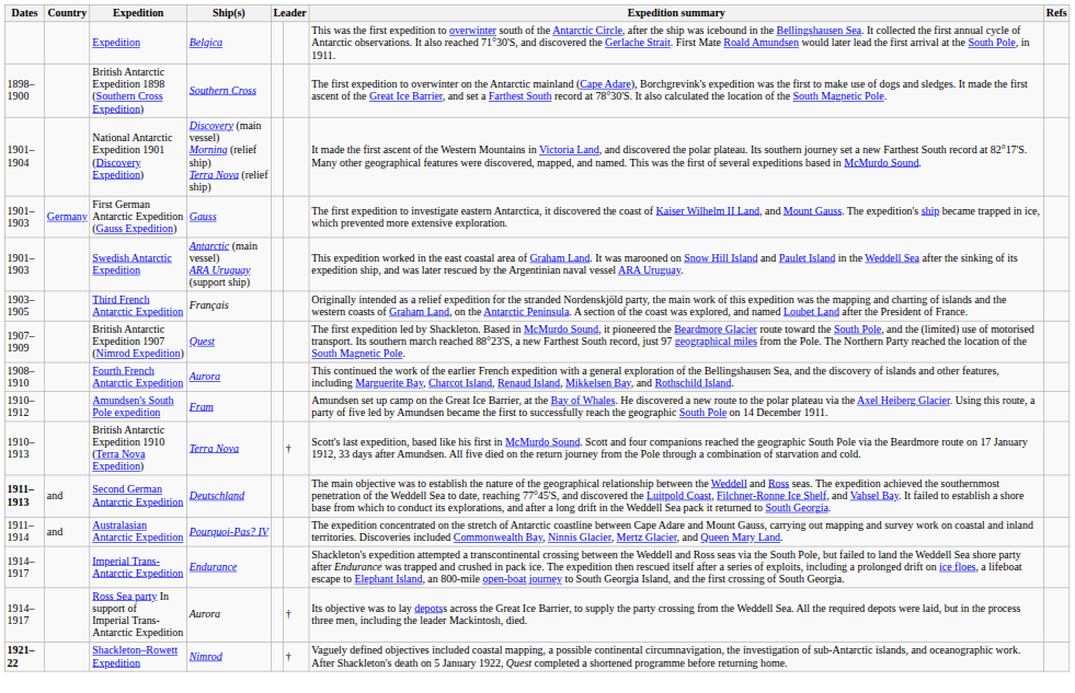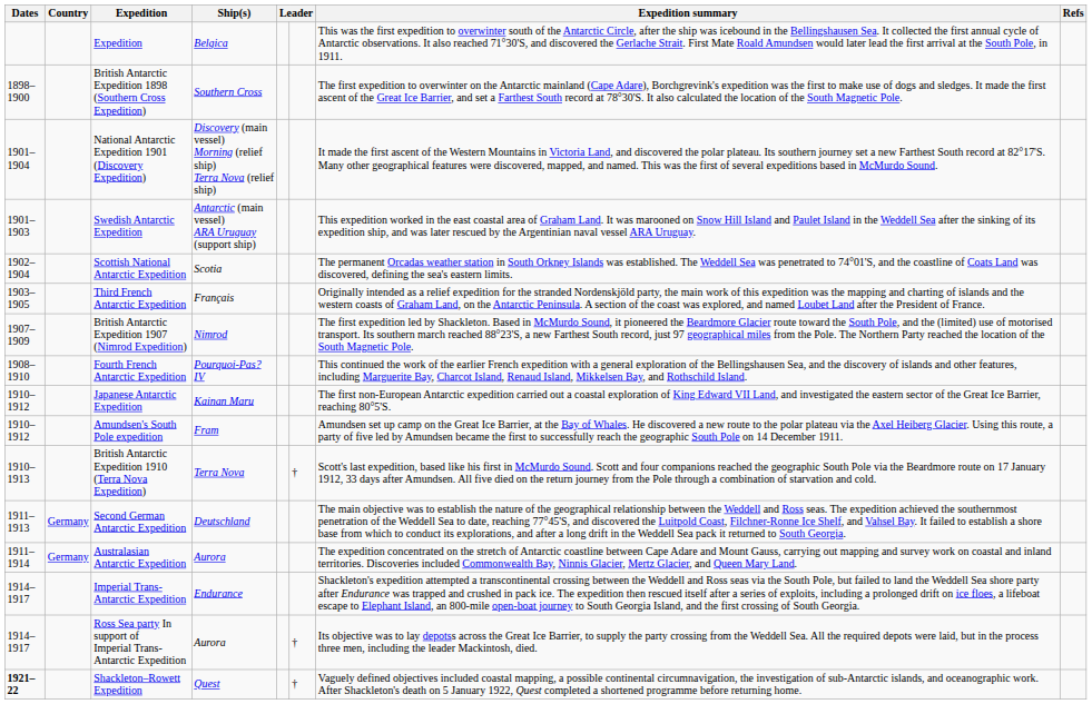 <table class="wikitable sortable">
 <tr>
 <th scope="col">Dates</th>
 <th scope="col">Country</th>
 <th scope="col">Expedition </th>
 <th scope="col">Ship(s)</th>
 <th scope="col" colspan="2">Leader</th>
 <th scope="col" class="unsortable">Expedition summary</th>
 <th scope="col" class="unsortable">Refs</th>
 </tr>
 <tr | scope="row">
 <td></td>
 <td></td>
 <td><a href='#'> Expedition</a></td>
 <td><em><a href='#'>Belgica</a></em></td>
 <td></td>
 <td></td>
 <td>This was the first expedition to <a href='#'>overwinter</a> south of the <a href='#'>Antarctic Circle</a>, after the ship was icebound in the <a href='#'>Bellingshausen Sea</a>. It collected the first annual cycle of Antarctic observations. It also reached 71°30'S, and discovered the <a href='#'>Gerlache Strait</a>. First Mate <a href='#'>Roald Amundsen</a> would later lead the first arrival at the <a href='#'>South Pole</a>, in 1911.</td>
 <td></td>
 </tr>
 <tr | scope="row">
 <td>1898–1900</td>
 <td></td>
 <td>British Antarctic Expedition 1898<br>(<a href='#'>Southern Cross Expedition</a>)</td>
 <td><a href='#'><em>Southern Cross</em></a></td>
 <td></td>
 <td></td>
 <td>The first expedition to overwinter on the Antarctic mainland (<a href='#'>Cape Adare</a>), Borchgrevink's expedition was the first to make use of dogs and sledges. It made the first ascent of the <a href='#'>Great Ice Barrier</a>, and set a <a href='#'>Farthest South</a> record at 78°30'S. It also calculated the location of the <a href='#'>South Magnetic Pole</a>.</td>
 <td></td>
 </tr>
 <tr | scope="row">
 <td>1901–1904</td>
 <td></td>
 <td>National Antarctic Expedition 1901<br>(<a href='#'>Discovery Expedition</a>)</td>
 <td><em><a href='#'>Discovery</a></em> (main vessel)<br><em><a href='#'>Morning</a></em> (relief ship)<br><em><a href='#'>Terra Nova</a></em> (relief ship)</td>
 <td></td>
 <td></td>
 <td>It made the first ascent of the Western Mountains in <a href='#'>Victoria Land</a>, and discovered the polar plateau. Its southern journey set a new Farthest South record at 82°17'S. Many other geographical features were discovered, mapped, and named. This was the first of several expeditions based in <a href='#'>McMurdo Sound</a>.</td>
 <td></td>
 </tr>
 <tr | scope="row">
 <td>1901–1903</td>
-<td><a href='#'>Germany</a></td>
-<td>First German Antarctic Expedition<br>(<a href='#'>Gauss Expedition</a>)</td>
-<td><a href='#'><em>Gauss</em></a></td>
-<td></td>
-<td></td>
-<td>The first expedition to investigate eastern Antarctica, it discovered the coast of <a href='#'>Kaiser Wilhelm II Land</a>, and <a href='#'>Mount Gauss</a>. The expedition's <a href='#'>ship</a> became trapped in ice, which prevented more extensive exploration.</td>
-<td></td>
-</tr>
-<tr | scope="row">
-<td>1901–1903</td>
 <td></td>
 <td><a href='#'>Swedish Antarctic Expedition</a></td>
 <td><em><a href='#'>Antarctic</a></em> (main vessel)<br><em><a href='#'>ARA Uruguay</a></em> (support ship)</td>
 <td></td>
 <td></td>
 <td>This expedition worked in the east coastal area of <a href='#'>Graham Land</a>. It was marooned on <a href='#'>Snow Hill Island</a> and <a href='#'>Paulet Island</a> in the <a href='#'>Weddell Sea</a> after the sinking of its expedition ship, and was later rescued by the Argentinian naval vessel <a href='#'>ARA Uruguay</a>.</td>
+<td></td>
+</tr>
+<tr | scope="row">
+<td>1902–1904</td>
+<td></td>
+<td><a href='#'>Scottish National Antarctic Expedition</a></td>
+<td><em>Scotia</em></td>
+<td></td>
+<td></td>
+<td>The permanent <a href='#'>Orcadas weather station</a> in <a href='#'>South Orkney Islands</a> was established. The <a href='#'>Weddell Sea</a> was penetrated to 74°01'S, and the coastline of <a href='#'>Coats Land</a> was discovered, defining the sea's eastern limits.</td>
 <td></td>
 </tr>
 <tr | scope="row">
 <td>1903–1905</td>
 <td></td>
 <td><a href='#'>Third French Antarctic Expedition</a></td>
 <td><em>Français</em></td>
 <td></td>
 <td></td>
 <td>Originally intended as a relief expedition for the stranded Nordenskjöld party, the main work of this expedition was the mapping and charting of islands and the western coasts of <a href='#'>Graham Land</a>, on the <a href='#'>Antarctic Peninsula</a>. A section of the coast was explored, and named <a href='#'>Loubet Land</a> after the President of France.</td>
 <td></td>
 </tr>
 <tr | scope="row">
 <td>1907–1909</td>
 <td></td>
 <td>British Antarctic Expedition 1907<br>(<a href='#'>Nimrod Expedition</a>)</td>
-<td><em><a href='#'>Quest</a></em></td>
+<td><a href='#'><em>Nimrod</em></a></td>
 <td></td>
 <td></td>
 <td>The first expedition led by Shackleton. Based in <a href='#'>McMurdo Sound</a>, it pioneered the <a href='#'>Beardmore Glacier</a> route toward the <a href='#'>South Pole</a>, and the (limited) use of motorised transport. Its southern march reached 88°23'S, a new Farthest South record, just 97 <a href='#'>geographical miles</a> from the Pole. The Northern Party reached the location of the <a href='#'>South Magnetic Pole</a>.</td>
 <td></td>
 </tr>
 <tr | scope="row">
 <td>1908–1910</td>
 <td></td>
 <td><a href='#'>Fourth French Antarctic Expedition</a></td>
-<td><a href='#'><em>Aurora</em></a></td>
+<td><a href='#'><em>Pourquoi-Pas? IV</em></a></td>
 <td></td>
 <td></td>
 <td>This continued the work of the earlier French expedition with a general exploration of the Bellingshausen Sea, and the discovery of islands and other features, including <a href='#'>Marguerite Bay</a>, <a href='#'>Charcot Island</a>, <a href='#'>Renaud Island</a>, <a href='#'>Mikkelsen Bay</a>, and <a href='#'>Rothschild Island</a>.</td>
+<td></td>
+</tr>
+<tr | scope="row">
+<td>1910–1912</td>
+<td></td>
+<td><a href='#'>Japanese Antarctic Expedition</a></td>
+<td><em><a href='#'>Kainan Maru</a></em></td>
+<td></td>
+<td></td>
+<td>The first non-European Antarctic expedition carried out a coastal exploration of <a href='#'>King Edward VII Land</a>, and investigated the eastern sector of the Great Ice Barrier, reaching 80°5'S.</td>
 <td></td>
 </tr>
 <tr | scope="row">
 <td>1910–1912</td>
 <td></td>
 <td><a href='#'>Amundsen's South Pole expedition</a></td>
 <td><em><a href='#'>Fram</a></em></td>
 <td></td>
 <td></td>
 <td>Amundsen set up camp on the Great Ice Barrier, at the <a href='#'>Bay of Whales</a>. He discovered a new route to the polar plateau via the <a href='#'>Axel Heiberg Glacier</a>. Using this route, a party of five led by Amundsen became the first to successfully reach the geographic <a href='#'>South Pole</a> on 14 December 1911.</td>
 <td></td>
 </tr>
 <tr | scope="row">
 <td>1910–1913</td>
 <td></td>
 <td>British Antarctic Expedition 1910<br>(<a href='#'>Terra Nova Expedition</a>)</td>
 <td><em><a href='#'>Terra Nova</a></em></td>
 <td></td>
 <td>†</td>
 <td>Scott's last expedition, based like his first in <a href='#'>McMurdo Sound</a>. Scott and four companions reached the geographic South Pole via the Beardmore route on 17 January 1912, 33 days after Amundsen. All five died on the return journey from the Pole through a combination of starvation and cold.</td>
 <td></td>
 </tr>
 <tr | scope="row">
-<td><strong>1911–1913</strong></td>
-<td> and </td>
+<td>1911–1913</td>
+<td><a href='#'>Germany</a></td>
 <td><a href='#'>Second German Antarctic Expedition</a></td>
 <td><em><a href='#'>Deutschland</a></em></td>
 <td></td>
 <td></td>
 <td>The main objective was to establish the nature of the geographical relationship between the <a href='#'>Weddell</a> and <a href='#'>Ross</a> seas. The expedition achieved the southernmost penetration of the Weddell Sea to date, reaching 77°45'S, and discovered the <a href='#'>Luitpold Coast</a>, <a href='#'>Filchner-Ronne Ice Shelf</a>, and <a href='#'>Vahsel Bay</a>. It failed to establish a shore base from which to conduct its explorations, and after a long drift in the Weddell Sea pack it returned to <a href='#'>South Georgia</a>.</td>
 <td></td>
 </tr>
 <tr | scope="row">
 <td>1911–1914</td>
-<td> and </td>
+<td><a href='#'>Germany</a></td>
 <td><a href='#'>Australasian Antarctic Expedition</a></td>
-<td><a href='#'><em>Pourquoi-Pas? IV</em></a></td>
+<td><a href='#'><em>Aurora</em></a></td>
 <td></td>
 <td></td>
 <td>The expedition concentrated on the stretch of Antarctic coastline between Cape Adare and Mount Gauss, carrying out mapping and survey work on coastal and inland territories. Discoveries included <a href='#'>Commonwealth Bay</a>, <a href='#'>Ninnis Glacier</a>, <a href='#'>Mertz Glacier</a>, and <a href='#'>Queen Mary Land</a>.</td>
 <td></td>
 </tr>
 <tr | scope="row">
 <td>1914–1917</td>
 <td></td>
 <td><a href='#'>Imperial Trans-Antarctic Expedition</a></td>
 <td><a href='#'><em>Endurance</em></a><br></td>
 <td></td>
 <td></td>
 <td>Shackleton's expedition attempted a transcontinental crossing between the Weddell and Ross seas via the South Pole, but failed to land the Weddell Sea shore party after <em>Endurance</em> was trapped and crushed in pack ice. The expedition then rescued itself after a series of exploits, including a prolonged drift on <a href='#'>ice floes</a>, a lifeboat escape to <a href='#'>Elephant Island</a>, an 800-mile <a href='#'>open-boat journey</a> to South Georgia Island, and the first crossing of South Georgia.</td>
 <td></td>
 </tr>
 <tr | scope="row">
 <td>1914–1917</td>
 <td></td>
 <td><a href='#'>Ross Sea party</a> In support of <br>Imperial Trans-Antarctic Expedition</td>
 <td><em>Aurora</em></td>
 <td></td>
 <td>†</td>
 <td>Its objective was to lay <a href='#'>depots</a>s across the Great Ice Barrier, to supply the party crossing from the Weddell Sea. All the required depots were laid, but in the process three men, including the leader Mackintosh, died.</td>
 <td></td>
 </tr>
 <tr | scope="row">
 <td><strong>1921–22</strong></td>
 <td></td>
 <td><a href='#'>Shackleton–Rowett Expedition</a></td>
-<td><a href='#'><em>Nimrod</em></a></td>
+<td><em><a href='#'>Quest</a></em></td>
 <td></td>
 <td>†</td>
 <td>Vaguely defined objectives included coastal mapping, a possible continental circumnavigation, the investigation of sub-Antarctic islands, and oceanographic work. After Shackleton's death on 5 January 1922, <em>Quest</em> completed a shortened programme before returning home.</td>
 <td></td>
 </tr>
 </table>
